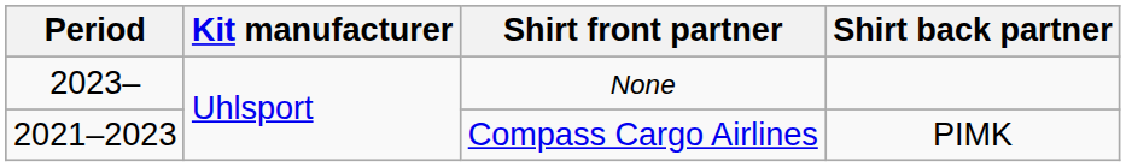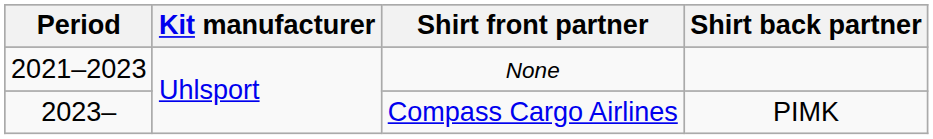 <table class="wikitable" style="text-align: center">
 <tr>
 <th>Period</th>
 <th><a href='#'>Kit</a> manufacturer</th>
 <th>Shirt front partner</th>
 <th>Shirt back partner</th>
 </tr>
 <tr>
-<td>2023–</td>
+<td>2021–2023</td>
 <td align="Left" rowspan=2> <a href='#'>Uhlsport</a></td>
 <td><small><em>None</em></small></td>
 </tr>
 <tr>
-<td>2021–2023</td>
+<td>2023–</td>
 <td align="Center" rowspan=1><a href='#'>Compass Cargo Airlines</a></td>
 <td align="Center" rowspan=1>PIMK</td>
 </tr>
 </table>
